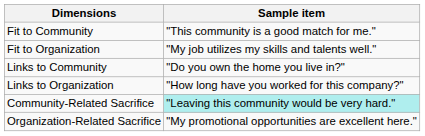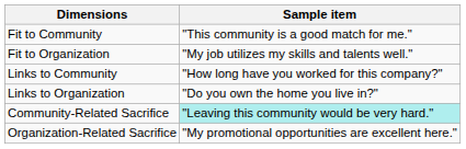 <table class="wikitable">
 <tr>
 <th>Dimensions</th>
 <th>Sample item</th>
 </tr>
 <tr>
 <td>Fit to Community</td>
 <td>"This community is a good match for me."</td>
 </tr>
 <tr>
 <td>Fit to Organization</td>
 <td>"My job utilizes my skills and talents well."</td>
 </tr>
 <tr>
 <td>Links to Community</td>
-<td>"Do you own the home you live in?"</td>
+<td>"How long have you worked for this company?"</td>
 </tr>
 <tr>
 <td>Links to Organization</td>
-<td>"How long have you worked for this company?"</td>
+<td>"Do you own the home you live in?"</td>
 </tr>
 <tr>
 <td>Community-Related Sacrifice</td>
 <td style="background: paleturquoise;">"Leaving this community would be very hard."</td>
 </tr>
 <tr>
 <td>Organization-Related Sacrifice</td>
 <td>"My promotional opportunities are excellent here."</td>
 </tr>
 </table>
